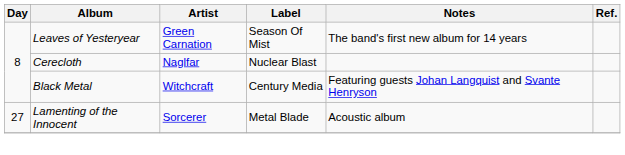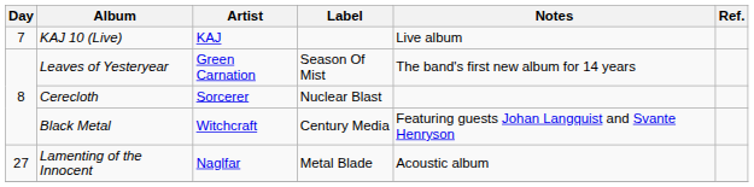 <table class="wikitable">
 <tr>
 <th>Day</th>
 <th>Album</th>
 <th>Artist</th>
 <th>Label</th>
 <th>Notes</th>
 <th>Ref.</th>
+</tr>
+<tr>
+<td style="text-align:center;" rowspan="1">7</td>
+<td><em>KAJ 10 (Live)</em></td>
+<td><a href='#'>KAJ</a></td>
+<td></td>
+<td>Live album</td>
+<td></td>
 </tr>
 <tr>
 <td style="text-align:center;" rowspan="3">8</td>
 <td><em>Leaves of Yesteryear</em></td>
 <td><a href='#'>Green Carnation</a></td>
 <td>Season Of Mist</td>
 <td>The band's first new album for 14 years</td>
 <td></td>
 </tr>
 <tr>
 <td><em>Cerecloth</em></td>
-<td><a href='#'>Naglfar</a></td>
+<td><a href='#'>Sorcerer</a></td>
 <td>Nuclear Blast</td>
 <td></td>
 <td></td>
 </tr>
 <tr>
 <td><em>Black Metal</em></td>
 <td><a href='#'>Witchcraft</a></td>
 <td>Century Media</td>
 <td>Featuring guests <a href='#'>Johan Langquist</a> and <a href='#'>Svante Henryson</a></td>
 <td></td>
 </tr>
 <tr>
 <td style="text-align:center;" rowspan="1">27</td>
 <td><em>Lamenting of the Innocent</em></td>
-<td><a href='#'>Sorcerer</a></td>
+<td><a href='#'>Naglfar</a></td>
 <td>Metal Blade</td>
 <td>Acoustic album</td>
 <td></td>
 </tr>
 <tr>
 </tr>
 </table>
